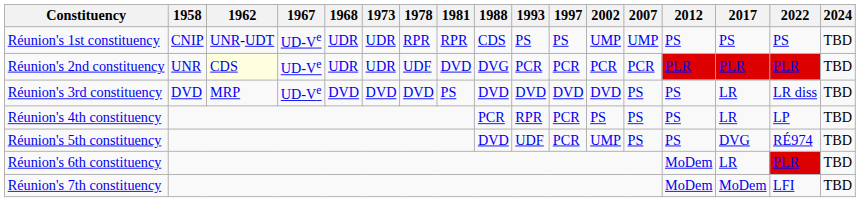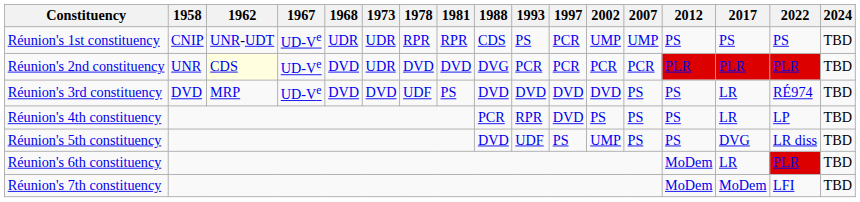 <table class="wikitable">
 <tr>
 <th>Constituency</th>
 <th>1958</th>
 <th>1962</th>
 <th>1967</th>
 <th>1968</th>
 <th>1973</th>
 <th>1978</th>
 <th>1981</th>
 <th>1988</th>
 <th>1993</th>
 <th>1997</th>
 <th>2002</th>
 <th>2007</th>
 <th>2012</th>
 <th>2017</th>
 <th>2022</th>
 <th>2024</th>
 </tr>
 <tr>
 <td><a href='#'>Réunion's 1st constituency</a></td>
 <td bgcolor=><a href='#'>CNIP</a></td>
 <td bgcolor=><a href='#'>UNR</a>-<a href='#'>UDT</a></td>
 <td bgcolor=><a href='#'>UD-V<sup>e</sup></a></td>
 <td bgcolor=><a href='#'>UDR</a></td>
 <td bgcolor=><a href='#'>UDR</a></td>
 <td bgcolor=><a href='#'>RPR</a></td>
 <td bgcolor=><a href='#'>RPR</a></td>
 <td><a href='#'>CDS</a></td>
 <td bgcolor=><a href='#'>PS</a></td>
-<td bgcolor=><a href='#'>PS</a></td>
+<td bgcolor=><a href='#'>PCR</a></td>
 <td bgcolor=><a href='#'>UMP</a></td>
 <td bgcolor=><a href='#'>UMP</a></td>
 <td bgcolor=><a href='#'>PS</a></td>
 <td bgcolor=><a href='#'>PS</a></td>
 <td bgcolor=><a href='#'>PS</a></td>
 <td>TBD</td>
 </tr>
 <tr>
 <td><a href='#'>Réunion's 2nd constituency</a></td>
 <td bgcolor=><a href='#'>UNR</a></td>
 <td style="background: lightyellow;"><a href='#'>CDS</a></td>
 <td bgcolor=><a href='#'>UD-V<sup>e</sup></a></td>
+<td bgcolor=><a href='#'>DVD</a></td>
 <td bgcolor=><a href='#'>UDR</a></td>
-<td bgcolor=><a href='#'>UDR</a></td>
-<td bgcolor=><a href='#'>UDF</a></td>
+<td bgcolor=><a href='#'>DVD</a></td>
 <td bgcolor=><a href='#'>DVD</a></td>
 <td bgcolor=><a href='#'>DVG</a></td>
 <td bgcolor=><a href='#'>PCR</a></td>
 <td bgcolor=><a href='#'>PCR</a></td>
 <td bgcolor=><a href='#'>PCR</a></td>
 <td bgcolor=><a href='#'>PCR</a></td>
 <td bgcolor="#dd0000"><a href='#'>PLR</a></td>
 <td bgcolor="#dd0000"><a href='#'>PLR</a></td>
 <td bgcolor="#dd0000"><a href='#'>PLR</a></td>
 <td>TBD</td>
 </tr>
 <tr>
 <td><a href='#'>Réunion's 3rd constituency</a></td>
 <td bgcolor=><a href='#'>DVD</a></td>
 <td bgcolor=><a href='#'>MRP</a></td>
 <td bgcolor=><a href='#'>UD-V<sup>e</sup></a></td>
 <td bgcolor=><a href='#'>DVD</a></td>
 <td bgcolor=><a href='#'>DVD</a></td>
-<td bgcolor=><a href='#'>DVD</a></td>
+<td bgcolor=><a href='#'>UDF</a></td>
 <td bgcolor=><a href='#'>PS</a></td>
 <td bgcolor=><a href='#'>DVD</a></td>
 <td bgcolor=><a href='#'>DVD</a></td>
 <td bgcolor=><a href='#'>DVD</a></td>
 <td bgcolor=><a href='#'>DVD</a></td>
 <td bgcolor=><a href='#'>PS</a></td>
 <td bgcolor=><a href='#'>PS</a></td>
 <td bgcolor=><a href='#'>LR</a></td>
-<td bgcolor=><a href='#'>LR diss</a></td>
+<td bgcolor=><a href='#'>RÉ974</a></td>
 <td>TBD</td>
 </tr>
 <tr>
 <td><a href='#'>Réunion's 4th constituency</a></td>
 <td colspan="7"></td>
 <td bgcolor=><a href='#'>PCR</a></td>
 <td bgcolor=><a href='#'>RPR</a></td>
-<td bgcolor=><a href='#'>PCR</a></td>
+<td bgcolor=><a href='#'>DVD</a></td>
 <td bgcolor=><a href='#'>PS</a></td>
 <td bgcolor=><a href='#'>PS</a></td>
 <td bgcolor=><a href='#'>PS</a></td>
 <td bgcolor=><a href='#'>LR</a></td>
 <td bgcolor=><a href='#'>LP</a></td>
 <td>TBD</td>
 </tr>
 <tr>
 <td><a href='#'>Réunion's 5th constituency</a></td>
 <td colspan="7"></td>
 <td bgcolor=><a href='#'>DVD</a></td>
 <td bgcolor=><a href='#'>UDF</a></td>
-<td bgcolor=><a href='#'>PCR</a></td>
+<td bgcolor=><a href='#'>PS</a></td>
 <td bgcolor=><a href='#'>UMP</a></td>
 <td bgcolor=><a href='#'>PS</a></td>
 <td bgcolor=><a href='#'>PS</a></td>
 <td bgcolor=><a href='#'>DVG</a></td>
-<td bgcolor=><a href='#'>RÉ974</a></td>
+<td bgcolor=><a href='#'>LR diss</a></td>
 <td>TBD</td>
 </tr>
 <tr>
 <td><a href='#'>Réunion's 6th constituency</a></td>
 <td colspan="12"></td>
 <td bgcolor=><a href='#'>MoDem</a></td>
 <td bgcolor=><a href='#'>LR</a></td>
 <td bgcolor="#dd0000"><a href='#'>PLR</a></td>
 <td>TBD</td>
 </tr>
 <tr>
 <td><a href='#'>Réunion's 7th constituency</a></td>
 <td colspan="12"></td>
 <td bgcolor=><a href='#'>MoDem</a></td>
 <td bgcolor=><a href='#'>MoDem</a></td>
 <td bgcolor=><a href='#'>LFI</a></td>
 <td>TBD</td>
 </tr>
 </table>
